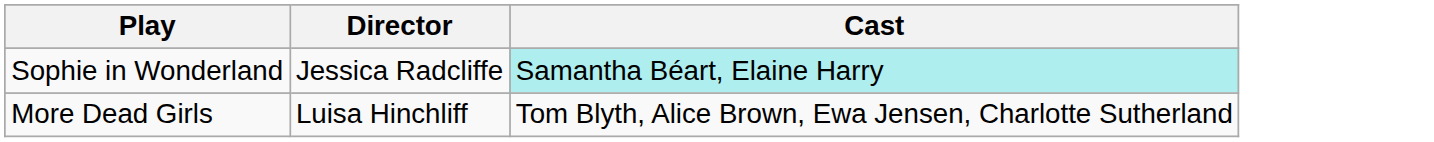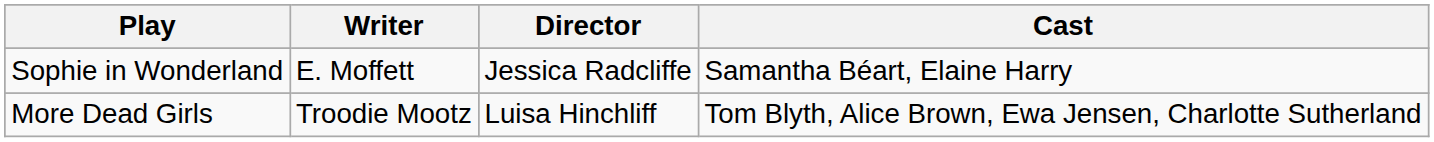 <table class="wikitable">
 <tr>
 <th>Play</th>
+<th>Writer</th>
 <th>Director</th>
 <th>Cast</th>
 </tr>
 <tr>
 <td>Sophie in Wonderland</td>
+<td>E. Moffett</td>
 <td>Jessica Radcliffe</td>
-<td style="background: paleturquoise;">Samantha Béart, Elaine Harry</td>
+<td>Samantha Béart, Elaine Harry</td>
 </tr>
 <tr>
 <td>More Dead Girls</td>
+<td>Troodie Mootz</td>
 <td>Luisa Hinchliff</td>
 <td>Tom Blyth, Alice Brown, Ewa Jensen, Charlotte Sutherland</td>
 </tr>
 </table>
